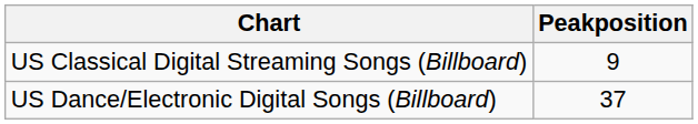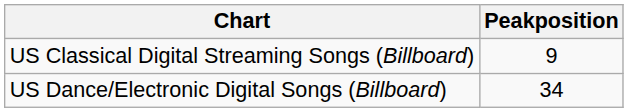 <table class="wikitable">
 <tr>
 <th>Chart</th>
 <th>Peakposition</th>
 </tr>
 <tr>
 <td>US Classical Digital Streaming Songs (<em>Billboard</em>)</td>
 <td align="center">9</td>
 </tr>
 <tr>
 <td>US Dance/Electronic Digital Songs (<em>Billboard</em>)</td>
-<td align="center">37</td>
+<td align="center">34</td>
 </tr>
 </table>
